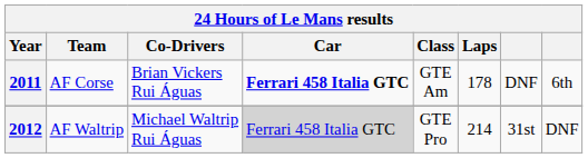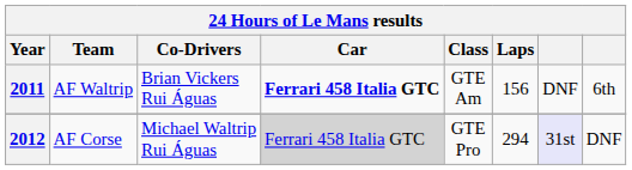 <table class="wikitable" style="text-align:center; font-size:90%">
 <tr>
 <th colspan=45><a href='#'>24 Hours of Le Mans</a> results</th>
 </tr>
 <tr>
 <th>Year</th>
 <th>Team</th>
 <th>Co-Drivers</th>
 <th>Car</th>
 <th>Class</th>
 <th>Laps</th>
 <th></th>
 <th></th>
 </tr>
 <tr>
 <th><a href='#'>2011</a></th>
-<td align="left"> <a href='#'>AF Corse</a></td>
+<td align="left"> <a href='#'>AF Waltrip</a></td>
 <td align="left"> <a href='#'>Brian Vickers</a><br> <a href='#'>Rui Águas</a></td>
 <td align="left"><strong><a href='#'>Ferrari 458 Italia</a> GTC</strong></td>
 <td>GTE<br>Am</td>
-<td>178</td>
+<td>156</td>
 <td>DNF</td>
 <td>6th</td>
 </tr>
 <tr>
 </tr>
 <tr>
 <th><a href='#'>2012</a></th>
-<td align="left"> <a href='#'>AF Waltrip</a></td>
+<td align="left"> <a href='#'>AF Corse</a></td>
 <td align="left"> <a href='#'>Michael Waltrip</a><br> <a href='#'>Rui Águas</a></td>
 <td align="left" style="background: lightgrey;"><a href='#'>Ferrari 458 Italia</a> GTC</td>
 <td>GTE<br>Pro</td>
-<td>214</td>
-<td>31st</td>
+<td>294</td>
+<td style="background: lavender;">31st</td>
 <td>DNF</td>
 </tr>
 </table>
